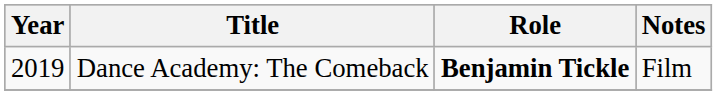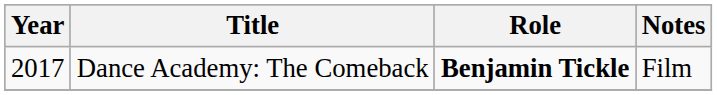 <table class="wikitable">
 <tr>
 <th>Year</th>
 <th>Title</th>
 <th>Role</th>
 <th>Notes</th>
 </tr>
 <tr>
-<td>2019</td>
+<td>2017</td>
 <td>Dance Academy: The Comeback</td>
 <td><strong>Benjamin Tickle</strong></td>
 <td>Film</td>
 </tr>
 <tr>
 </tr>
 </table>
